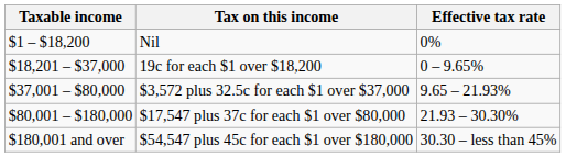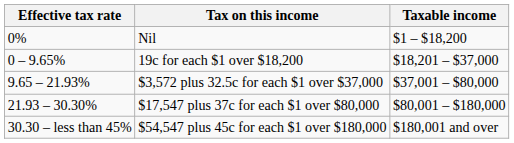 <table class="wikitable">
 <tr>
+<th>Effective tax rate</th>
+<th>Tax on this income</th>
 <th>Taxable income</th>
-<th>Tax on this income</th>
-<th>Effective tax rate</th>
 </tr>
 <tr>
+<td>0%</td>
+<td>Nil</td>
 <td>$1 – $18,200</td>
-<td>Nil</td>
-<td>0%</td>
 </tr>
 <tr>
+<td>0 – 9.65%</td>
+<td>19c for each $1 over $18,200</td>
 <td>$18,201 – $37,000</td>
-<td>19c for each $1 over $18,200</td>
-<td>0 – 9.65%</td>
 </tr>
 <tr>
+<td>9.65 – 21.93%</td>
+<td>$3,572 plus 32.5c for each $1 over $37,000</td>
 <td>$37,001 – $80,000</td>
-<td>$3,572 plus 32.5c for each $1 over $37,000</td>
-<td>9.65 – 21.93%</td>
 </tr>
 <tr>
+<td>21.93 – 30.30%</td>
+<td>$17,547 plus 37c for each $1 over $80,000</td>
 <td>$80,001 – $180,000</td>
-<td>$17,547 plus 37c for each $1 over $80,000</td>
-<td>21.93 – 30.30%</td>
 </tr>
 <tr>
+<td>30.30 – less than 45%</td>
+<td>$54,547 plus 45c for each $1 over $180,000</td>
 <td>$180,001 and over</td>
-<td>$54,547 plus 45c for each $1 over $180,000</td>
-<td>30.30 – less than 45%</td>
 </tr>
 </table>
